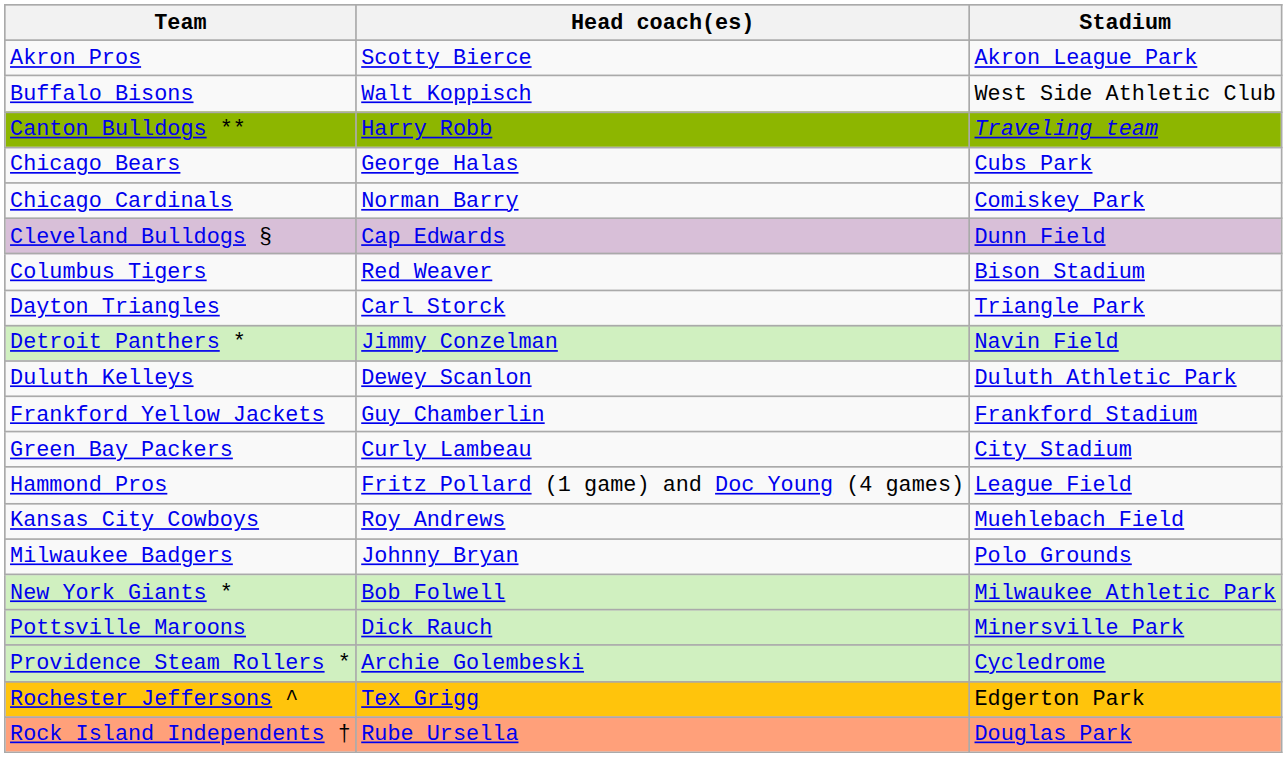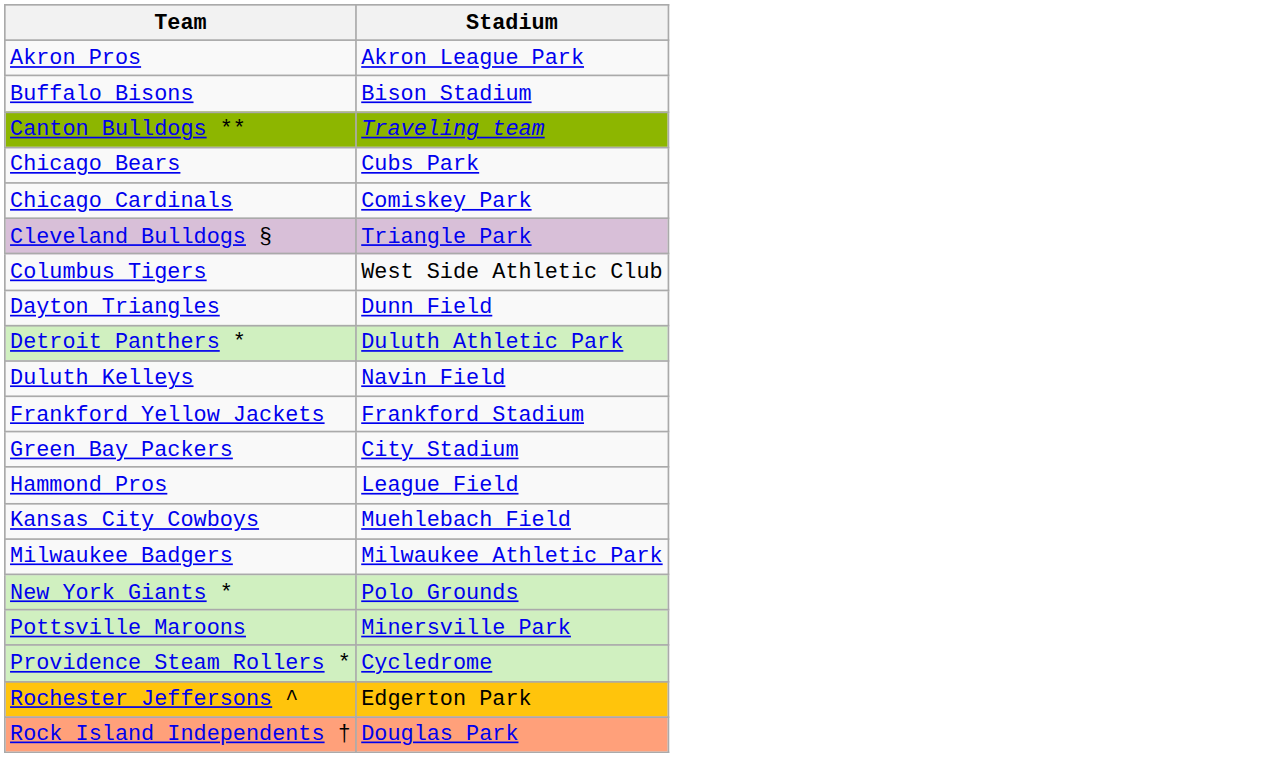 <table class="wikitable">
 <tr>
 <th>Team</th>
-<th>Head coach(es)</th>
 <th>Stadium</th>
 </tr>
 <tr>
 <td><a href='#'>Akron Pros</a></td>
-<td><a href='#'>Scotty Bierce</a></td>
 <td><a href='#'>Akron League Park</a></td>
 </tr>
 <tr>
 <td><a href='#'>Buffalo Bisons</a></td>
-<td><a href='#'>Walt Koppisch</a></td>
-<td>West Side Athletic Club</td>
+<td><a href='#'>Bison Stadium</a></td>
 </tr>
 <tr style="background-color:#8DB600;">
 <td><a href='#'>Canton Bulldogs</a> **</td>
-<td><a href='#'>Harry Robb</a></td>
 <td><em><a href='#'>Traveling team</a></em></td>
 </tr>
 <tr>
 <td><a href='#'>Chicago Bears</a></td>
-<td><a href='#'>George Halas</a></td>
 <td><a href='#'>Cubs Park</a></td>
 </tr>
 <tr>
 <td><a href='#'>Chicago Cardinals</a></td>
-<td><a href='#'>Norman Barry</a></td>
 <td><a href='#'>Comiskey Park</a></td>
 </tr>
 <tr style="background-color:#D8BFD8;">
 <td><a href='#'>Cleveland Bulldogs</a> §</td>
-<td><a href='#'>Cap Edwards</a></td>
-<td><a href='#'>Dunn Field</a></td>
+<td><a href='#'>Triangle Park</a></td>
 </tr>
 <tr>
 <td><a href='#'>Columbus Tigers</a></td>
-<td><a href='#'>Red Weaver</a></td>
-<td><a href='#'>Bison Stadium</a></td>
+<td>West Side Athletic Club</td>
 </tr>
 <tr>
 <td><a href='#'>Dayton Triangles</a></td>
-<td><a href='#'>Carl Storck</a></td>
-<td><a href='#'>Triangle Park</a></td>
+<td><a href='#'>Dunn Field</a></td>
 </tr>
 <tr style="background-color:#d0f0c0;">
 <td><a href='#'>Detroit Panthers</a> *</td>
-<td><a href='#'>Jimmy Conzelman</a></td>
+<td><a href='#'>Duluth Athletic Park</a></td>
+</tr>
+<tr>
+<td><a href='#'>Duluth Kelleys</a></td>
 <td><a href='#'>Navin Field</a></td>
 </tr>
 <tr>
-<td><a href='#'>Duluth Kelleys</a></td>
-<td><a href='#'>Dewey Scanlon</a></td>
-<td><a href='#'>Duluth Athletic Park</a></td>
-</tr>
-<tr>
 <td><a href='#'>Frankford Yellow Jackets</a></td>
-<td><a href='#'>Guy Chamberlin</a></td>
 <td><a href='#'>Frankford Stadium</a></td>
 </tr>
 <tr>
 <td><a href='#'>Green Bay Packers</a></td>
-<td><a href='#'>Curly Lambeau</a></td>
 <td><a href='#'>City Stadium</a></td>
 </tr>
 <tr>
 <td><a href='#'>Hammond Pros</a></td>
-<td><a href='#'>Fritz Pollard</a> (1 game) and <a href='#'>Doc Young</a> (4 games)</td>
 <td><a href='#'>League Field</a></td>
 </tr>
 <tr>
 <td><a href='#'>Kansas City Cowboys</a></td>
-<td><a href='#'>Roy Andrews</a></td>
 <td><a href='#'>Muehlebach Field</a></td>
 </tr>
 <tr>
 <td><a href='#'>Milwaukee Badgers</a></td>
-<td><a href='#'>Johnny Bryan</a></td>
+<td><a href='#'>Milwaukee Athletic Park</a></td>
+</tr>
+<tr style="background-color:#d0f0c0;">
+<td><a href='#'>New York Giants</a> *</td>
 <td><a href='#'>Polo Grounds</a></td>
 </tr>
 <tr style="background-color:#d0f0c0;">
-<td><a href='#'>New York Giants</a> *</td>
-<td><a href='#'>Bob Folwell</a></td>
-<td><a href='#'>Milwaukee Athletic Park</a></td>
-</tr>
-<tr style="background-color:#d0f0c0;">
 <td><a href='#'>Pottsville Maroons</a></td>
-<td><a href='#'>Dick Rauch</a></td>
 <td><a href='#'>Minersville Park</a></td>
 </tr>
 <tr style="background-color:#d0f0c0;">
 <td><a href='#'>Providence Steam Rollers</a> *</td>
-<td><a href='#'>Archie Golembeski</a></td>
 <td><a href='#'>Cycledrome</a></td>
 </tr>
 <tr style="background-color:#FFC40C;">
 <td><a href='#'>Rochester Jeffersons</a> ^</td>
-<td><a href='#'>Tex Grigg</a></td>
 <td>Edgerton Park</td>
 </tr>
 <tr style="background-color:#ffa07a;">
 <td><a href='#'>Rock Island Independents</a> †</td>
-<td><a href='#'>Rube Ursella</a></td>
 <td><a href='#'>Douglas Park</a></td>
 </tr>
 </table>
